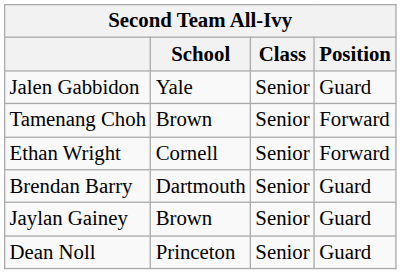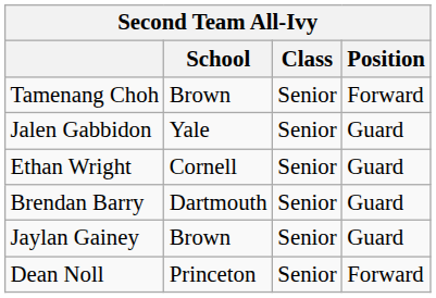 <table class="wikitable">
 <tr>
 <th colspan="4">Second Team All-Ivy</th>
 </tr>
 <tr>
 <th></th>
 <th>School</th>
 <th>Class</th>
 <th>Position</th>
 </tr>
 <tr>
+<td>Tamenang Choh</td>
+<td>Brown</td>
+<td>Senior</td>
+<td>Forward</td>
+</tr>
+<tr>
 <td>Jalen Gabbidon</td>
 <td>Yale</td>
 <td>Senior</td>
 <td>Guard</td>
 </tr>
 <tr>
-<td>Tamenang Choh</td>
-<td>Brown</td>
-<td>Senior</td>
-<td>Forward</td>
-</tr>
-<tr>
 <td>Ethan Wright</td>
 <td>Cornell</td>
 <td>Senior</td>
-<td>Forward</td>
+<td>Guard</td>
 </tr>
 <tr>
 <td>Brendan Barry</td>
 <td>Dartmouth</td>
 <td>Senior</td>
 <td>Guard</td>
 </tr>
 <tr>
 <td>Jaylan Gainey</td>
 <td>Brown</td>
 <td>Senior</td>
 <td>Guard</td>
 </tr>
 <tr>
 <td>Dean Noll</td>
 <td>Princeton</td>
 <td>Senior</td>
-<td>Guard</td>
+<td>Forward</td>
 </tr>
 </table>
